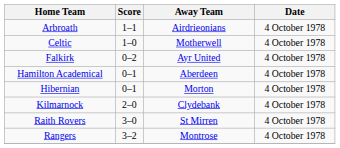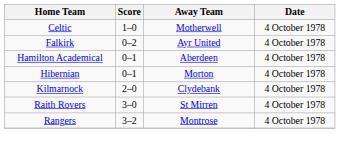 <table class="wikitable" style="text-align:center;">
 <tr>
 <th width=175>Home Team</th>
 <th width=20>Score</th>
 <th width=175>Away Team</th>
 <th width= 125>Date</th>
-</tr>
-<tr>
-<td><a href='#'>Arbroath</a></td>
-<td>1–1</td>
-<td><a href='#'>Airdrieonians</a></td>
-<td>4 October 1978</td>
 </tr>
 <tr>
 <td><a href='#'>Celtic</a></td>
 <td>1–0</td>
 <td><a href='#'>Motherwell</a></td>
 <td>4 October 1978</td>
 </tr>
 <tr>
 <td><a href='#'>Falkirk</a></td>
 <td>0–2</td>
 <td><a href='#'>Ayr United</a></td>
 <td>4 October 1978</td>
 </tr>
 <tr>
 <td><a href='#'>Hamilton Academical</a></td>
 <td>0–1</td>
 <td><a href='#'>Aberdeen</a></td>
 <td>4 October 1978</td>
 </tr>
 <tr>
 <td><a href='#'>Hibernian</a></td>
 <td>0–1</td>
 <td><a href='#'>Morton</a></td>
 <td>4 October 1978</td>
 </tr>
 <tr>
 <td><a href='#'>Kilmarnock</a></td>
 <td>2–0</td>
 <td><a href='#'>Clydebank</a></td>
 <td>4 October 1978</td>
 </tr>
 <tr>
 <td><a href='#'>Raith Rovers</a></td>
 <td>3–0</td>
 <td><a href='#'>St Mirren</a></td>
 <td>4 October 1978</td>
 </tr>
 <tr>
 <td><a href='#'>Rangers</a></td>
 <td>3–2</td>
 <td><a href='#'>Montrose</a></td>
 <td>4 October 1978</td>
 </tr>
 <tr>
 </tr>
 </table>
